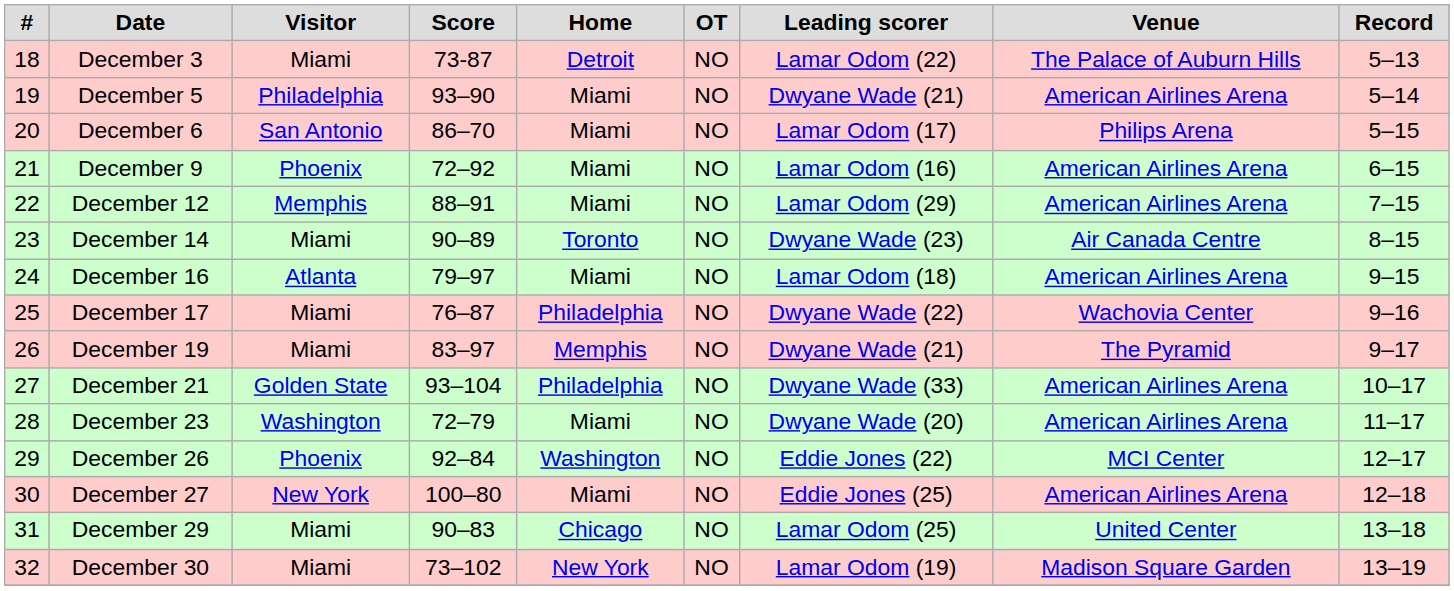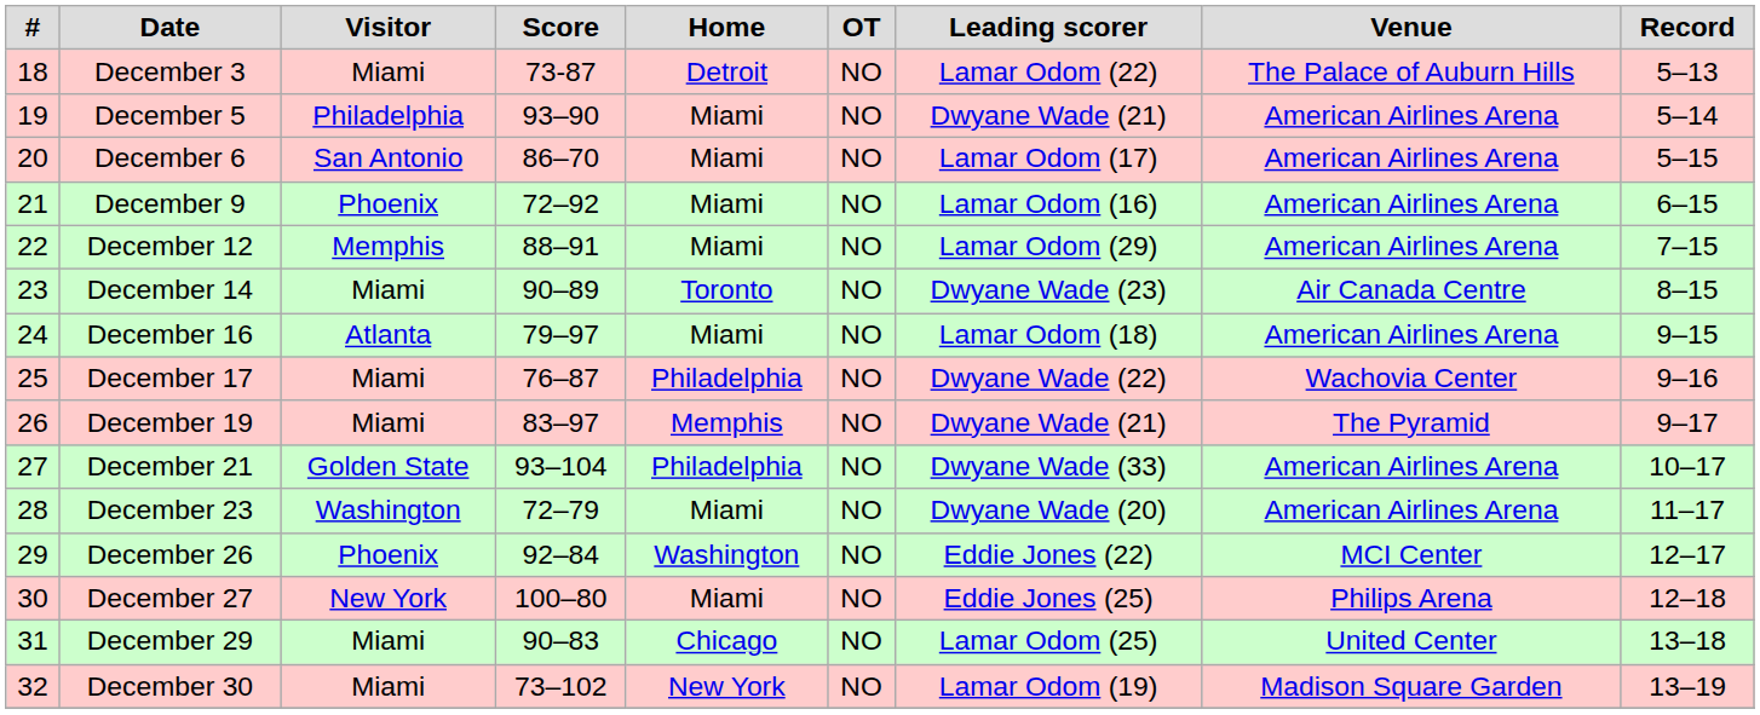 <table class="wikitable" width="80%">
 <tr align="center"  bgcolor="#dddddd">
 <td><strong>#</strong></td>
 <td><strong>Date</strong></td>
 <td><strong>Visitor</strong></td>
 <td><strong>Score</strong></td>
 <td><strong>Home</strong></td>
 <td><strong>OT</strong></td>
 <td><strong>Leading scorer</strong></td>
 <td><strong>Venue</strong></td>
 <td><strong>Record</strong></td>
 </tr>
 <tr align="center" bgcolor="#ffcccc">
 <td>18</td>
 <td>December 3</td>
 <td>Miami</td>
 <td>73-87</td>
 <td><a href='#'>Detroit</a></td>
 <td>NO</td>
 <td><a href='#'>Lamar Odom</a> (22)</td>
 <td><a href='#'>The Palace of Auburn Hills</a></td>
 <td>5–13</td>
 </tr>
 <tr align="center" bgcolor="#ffcccc">
 <td>19</td>
 <td>December 5</td>
 <td><a href='#'>Philadelphia</a></td>
 <td>93–90</td>
 <td>Miami</td>
 <td>NO</td>
 <td><a href='#'>Dwyane Wade</a> (21)</td>
 <td><a href='#'>American Airlines Arena</a></td>
 <td>5–14</td>
 </tr>
 <tr align="center" bgcolor="#ffcccc">
 <td>20</td>
 <td>December 6</td>
 <td><a href='#'>San Antonio</a></td>
 <td>86–70</td>
 <td>Miami</td>
 <td>NO</td>
 <td><a href='#'>Lamar Odom</a> (17)</td>
-<td><a href='#'>Philips Arena</a></td>
+<td><a href='#'>American Airlines Arena</a></td>
 <td>5–15</td>
 </tr>
 <tr align="center" bgcolor="#ccffcc">
 <td>21</td>
 <td>December 9</td>
 <td><a href='#'>Phoenix</a></td>
 <td>72–92</td>
 <td>Miami</td>
 <td>NO</td>
 <td><a href='#'>Lamar Odom</a> (16)</td>
 <td><a href='#'>American Airlines Arena</a></td>
 <td>6–15</td>
 </tr>
 <tr align="center" bgcolor="#ccffcc">
 <td>22</td>
 <td>December 12</td>
 <td><a href='#'>Memphis</a></td>
 <td>88–91</td>
 <td>Miami</td>
 <td>NO</td>
 <td><a href='#'>Lamar Odom</a> (29)</td>
 <td><a href='#'>American Airlines Arena</a></td>
 <td>7–15</td>
 </tr>
 <tr align="center" bgcolor="#ccffcc">
 <td>23</td>
 <td>December 14</td>
 <td>Miami</td>
 <td>90–89</td>
 <td><a href='#'>Toronto</a></td>
 <td>NO</td>
 <td><a href='#'>Dwyane Wade</a> (23)</td>
 <td><a href='#'>Air Canada Centre</a></td>
 <td>8–15</td>
 </tr>
 <tr align="center" bgcolor="#ccffcc">
 <td>24</td>
 <td>December 16</td>
 <td><a href='#'>Atlanta</a></td>
 <td>79–97</td>
 <td>Miami</td>
 <td>NO</td>
 <td><a href='#'>Lamar Odom</a> (18)</td>
 <td><a href='#'>American Airlines Arena</a></td>
 <td>9–15</td>
 </tr>
 <tr align="center" bgcolor="#ffcccc">
 <td>25</td>
 <td>December 17</td>
 <td>Miami</td>
 <td>76–87</td>
 <td><a href='#'>Philadelphia</a></td>
 <td>NO</td>
 <td><a href='#'>Dwyane Wade</a> (22)</td>
 <td><a href='#'>Wachovia Center</a></td>
 <td>9–16</td>
 </tr>
 <tr align="center" bgcolor="#ffcccc">
 <td>26</td>
 <td>December 19</td>
 <td>Miami</td>
 <td>83–97</td>
 <td><a href='#'>Memphis</a></td>
 <td>NO</td>
 <td><a href='#'>Dwyane Wade</a> (21)</td>
 <td><a href='#'>The Pyramid</a></td>
 <td>9–17</td>
 </tr>
 <tr align="center" bgcolor="#ccffcc">
 <td>27</td>
 <td>December 21</td>
 <td><a href='#'>Golden State</a></td>
 <td>93–104</td>
 <td><a href='#'>Philadelphia</a></td>
 <td>NO</td>
 <td><a href='#'>Dwyane Wade</a> (33)</td>
 <td><a href='#'>American Airlines Arena</a></td>
 <td>10–17</td>
 </tr>
 <tr align="center" bgcolor="#ccffcc">
 <td>28</td>
 <td>December 23</td>
 <td><a href='#'>Washington</a></td>
 <td>72–79</td>
 <td>Miami</td>
 <td>NO</td>
 <td><a href='#'>Dwyane Wade</a> (20)</td>
 <td><a href='#'>American Airlines Arena</a></td>
 <td>11–17</td>
 </tr>
 <tr align="center" bgcolor="#ccffcc">
 <td>29</td>
 <td>December 26</td>
 <td><a href='#'>Phoenix</a></td>
 <td>92–84</td>
 <td><a href='#'>Washington</a></td>
 <td>NO</td>
 <td><a href='#'>Eddie Jones</a> (22)</td>
 <td><a href='#'>MCI Center</a></td>
 <td>12–17</td>
 </tr>
 <tr align="center" bgcolor="#ffcccc">
 <td>30</td>
 <td>December 27</td>
 <td><a href='#'>New York</a></td>
 <td>100–80</td>
 <td>Miami</td>
 <td>NO</td>
 <td><a href='#'>Eddie Jones</a> (25)</td>
-<td><a href='#'>American Airlines Arena</a></td>
+<td><a href='#'>Philips Arena</a></td>
 <td>12–18</td>
 </tr>
 <tr align="center" bgcolor="#ccffcc">
 <td>31</td>
 <td>December 29</td>
 <td>Miami</td>
 <td>90–83</td>
 <td><a href='#'>Chicago</a></td>
 <td>NO</td>
 <td><a href='#'>Lamar Odom</a> (25)</td>
 <td><a href='#'>United Center</a></td>
 <td>13–18</td>
 </tr>
 <tr align="center" bgcolor="#ffcccc">
 <td>32</td>
 <td>December 30</td>
 <td>Miami</td>
 <td>73–102</td>
 <td><a href='#'>New York</a></td>
 <td>NO</td>
 <td><a href='#'>Lamar Odom</a> (19)</td>
 <td><a href='#'>Madison Square Garden</a></td>
 <td>13–19</td>
 </tr>
 <tr align="center">
 </tr>
 </table>
